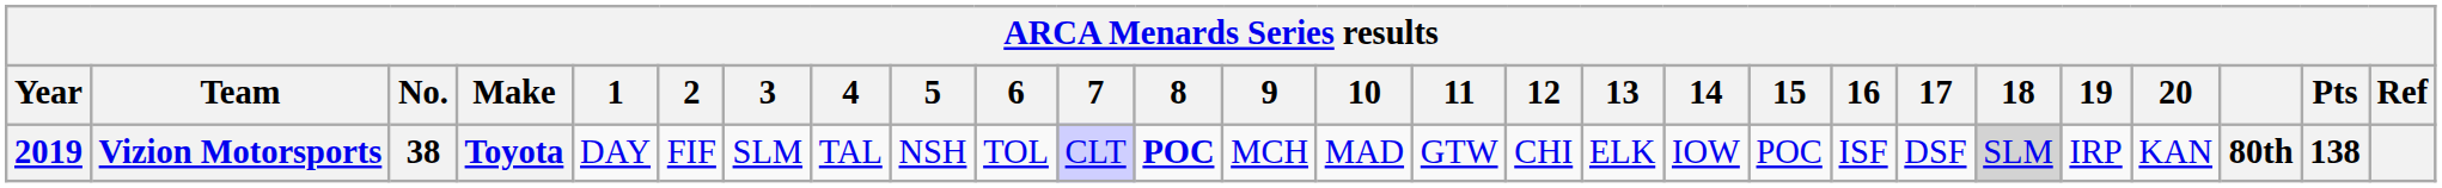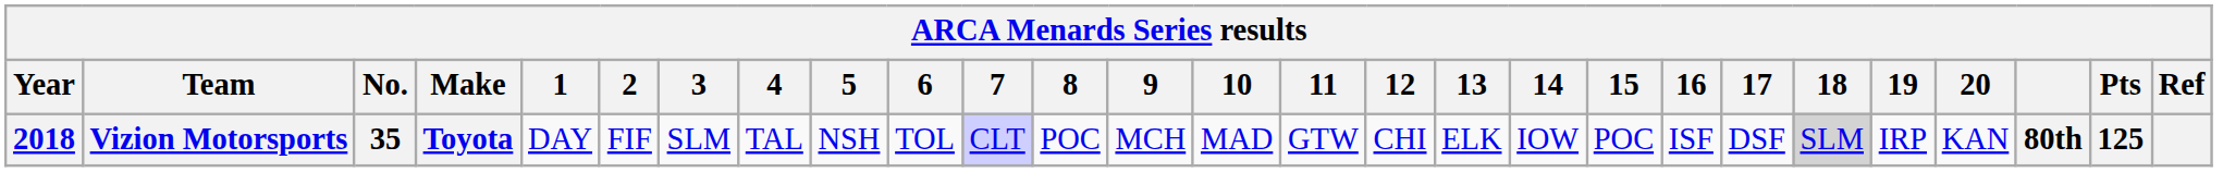 <table class="wikitable" style="text-align:center; font-size:75%">
 <tr>
 <th colspan="32"><a href='#'>ARCA Menards Series</a> results</th>
 </tr>
 <tr>
 <th>Year</th>
 <th>Team</th>
 <th>No.</th>
 <th>Make</th>
 <th>1</th>
 <th>2</th>
 <th>3</th>
 <th>4</th>
 <th>5</th>
 <th>6</th>
 <th>7</th>
 <th>8</th>
 <th>9</th>
 <th>10</th>
 <th>11</th>
 <th>12</th>
 <th>13</th>
 <th>14</th>
 <th>15</th>
 <th>16</th>
 <th>17</th>
 <th>18</th>
 <th>19</th>
 <th>20</th>
 <th></th>
 <th>Pts</th>
 <th>Ref</th>
 </tr>
 <tr>
-<th><a href='#'>2019</a></th>
+<th><a href='#'>2018</a></th>
 <th><a href='#'>Vizion Motorsports</a></th>
-<th>38</th>
+<th>35</th>
 <th><a href='#'>Toyota</a></th>
 <td><a href='#'>DAY</a></td>
 <td><a href='#'>FIF</a></td>
 <td><a href='#'>SLM</a></td>
 <td><a href='#'>TAL</a></td>
 <td><a href='#'>NSH</a></td>
 <td><a href='#'>TOL</a></td>
 <td style="background-color:#CFCFFF"><a href='#'>CLT</a><br></td>
-<td><strong><a href='#'>POC</a></strong></td>
+<td><a href='#'>POC</a></td>
 <td><a href='#'>MCH</a></td>
 <td><a href='#'>MAD</a></td>
 <td><a href='#'>GTW</a></td>
 <td><a href='#'>CHI</a></td>
 <td><a href='#'>ELK</a></td>
 <td><a href='#'>IOW</a></td>
 <td><a href='#'>POC</a></td>
 <td><a href='#'>ISF</a></td>
 <td><a href='#'>DSF</a></td>
 <td style="background: lightgrey;"><a href='#'>SLM</a></td>
 <td><a href='#'>IRP</a></td>
 <td><a href='#'>KAN</a></td>
 <th>80th</th>
-<th>138</th>
+<th>125</th>
 <th></th>
 </tr>
 </table>
